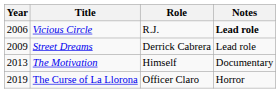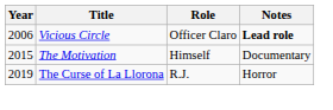 <table class="wikitable sortable">
 <tr>
 <th>Year</th>
 <th>Title</th>
 <th>Role</th>
 <th class=unsortable>Notes</th>
 </tr>
 <tr>
 <td>2006</td>
 <td><em><a href='#'>Vicious Circle</a></em></td>
-<td>R.J.</td>
+<td>Officer Claro</td>
 <td><strong>Lead role</strong></td>
 </tr>
 <tr>
-<td>2009</td>
-<td><em><a href='#'>Street Dreams</a></em></td>
-<td>Derrick Cabrera</td>
-<td>Lead role</td>
-</tr>
-<tr>
-<td>2013</td>
+<td>2015</td>
 <td><em><a href='#'>The Motivation</a></em></td>
 <td>Himself</td>
 <td>Documentary</td>
 </tr>
 <tr>
 <td>2019</td>
 <td><a href='#'>The Curse of La Llorona</a></td>
-<td>Officer Claro</td>
+<td>R.J.</td>
 <td>Horror</td>
 </tr>
 </table>
